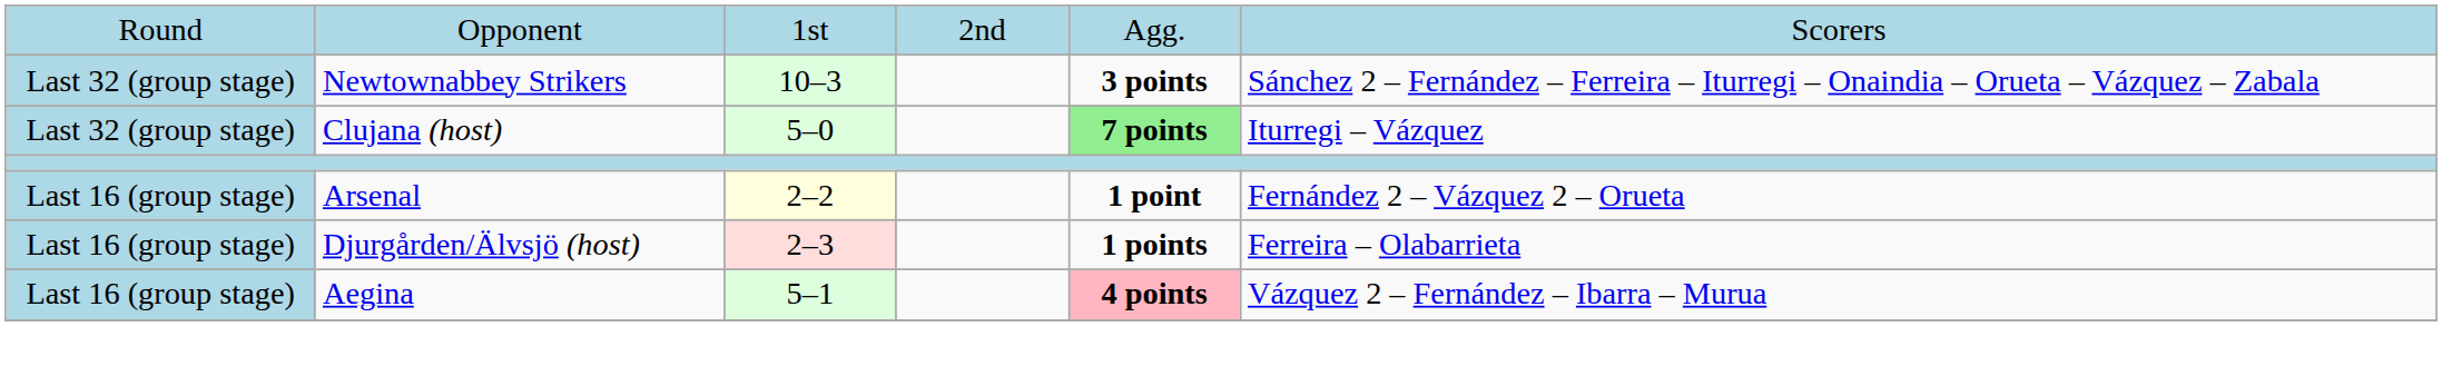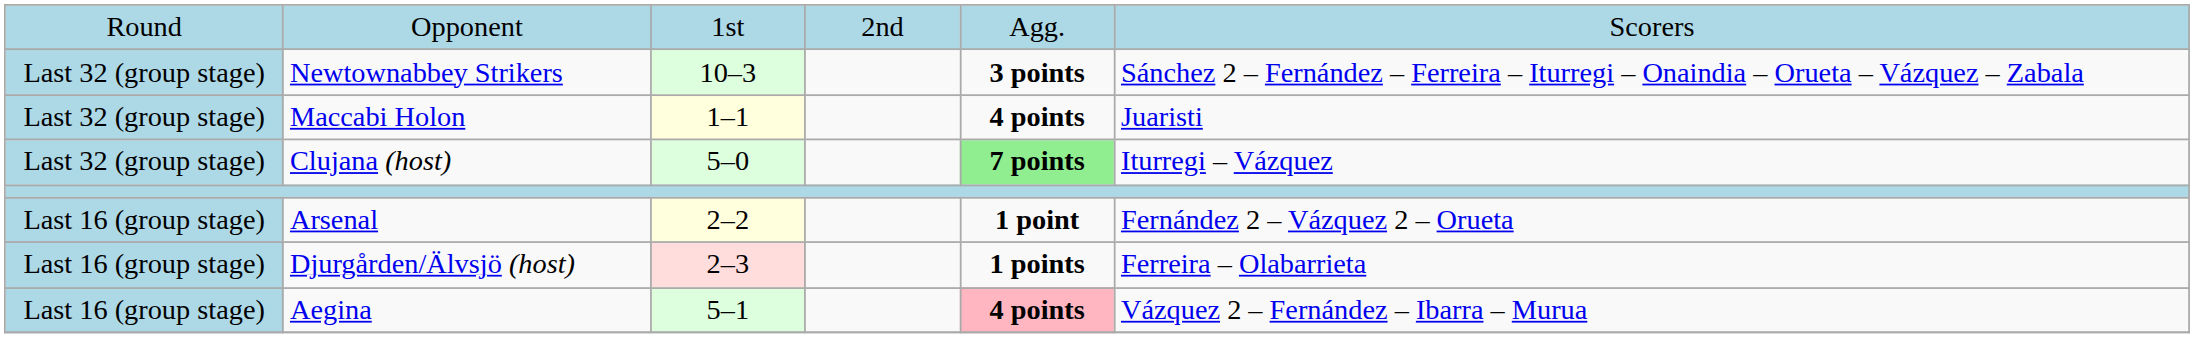 <table class="wikitable" style="text-align:center">
 <tr bgcolor=lightblue>
 <td width=150px>Round</td>
 <td width=200px>Opponent</td>
 <td width=80px>1st</td>
 <td width=80px>2nd</td>
 <td width=80px>Agg.</td>
 <td width=600px>Scorers</td>
 </tr>
 <tr>
 <td bgcolor=lightblue>Last 32 (group stage)</td>
 <td align=left> <a href='#'>Newtownabbey Strikers</a></td>
 <td bgcolor="#ddffdd">10–3</td>
 <td></td>
 <td><strong>3 points</strong></td>
 <td align=left><a href='#'>Sánchez</a> 2 – <a href='#'>Fernández</a> – <a href='#'>Ferreira</a> – <a href='#'>Iturregi</a> – <a href='#'>Onaindia</a> – <a href='#'>Orueta</a> – <a href='#'>Vázquez</a> – <a href='#'>Zabala</a></td>
+</tr>
+<tr>
+<td bgcolor=lightblue>Last 32 (group stage)</td>
+<td align=left> <a href='#'>Maccabi Holon</a></td>
+<td bgcolor="#ffffdd">1–1</td>
+<td></td>
+<td><strong>4 points</strong></td>
+<td align=left><a href='#'>Juaristi</a></td>
 </tr>
 <tr>
 <td bgcolor=lightblue>Last 32 (group stage)</td>
 <td align=left> <a href='#'>Clujana</a> <em>(host)</em></td>
 <td bgcolor="#ddffdd">5–0</td>
 <td></td>
 <td bgcolor=lightgreen><strong>7 points</strong></td>
 <td align=left><a href='#'>Iturregi</a> – <a href='#'>Vázquez</a></td>
 </tr>
 <tr bgcolor=lightblue>
 <td colspan=6></td>
 </tr>
 <tr>
 <td bgcolor=lightblue>Last 16 (group stage)</td>
 <td align=left> <a href='#'>Arsenal</a></td>
 <td bgcolor="#ffffdd">2–2</td>
 <td></td>
 <td><strong>1 point</strong></td>
 <td align=left><a href='#'>Fernández</a> 2 – <a href='#'>Vázquez</a> 2 – <a href='#'>Orueta</a></td>
 </tr>
 <tr>
 <td bgcolor=lightblue>Last 16 (group stage)</td>
 <td align=left> <a href='#'>Djurgården/Älvsjö</a> <em>(host)</em></td>
 <td bgcolor="#ffdddd">2–3</td>
 <td></td>
 <td><strong>1 points</strong></td>
 <td align=left><a href='#'>Ferreira</a> – <a href='#'>Olabarrieta</a></td>
 </tr>
 <tr>
 <td bgcolor=lightblue>Last 16 (group stage)</td>
 <td align=left> <a href='#'>Aegina</a></td>
 <td bgcolor="#ddffdd">5–1</td>
 <td></td>
 <td bgcolor=lightpink><strong>4 points</strong></td>
 <td align=left><a href='#'>Vázquez</a> 2 – <a href='#'>Fernández</a> – <a href='#'>Ibarra</a> – <a href='#'>Murua</a></td>
 </tr>
 <tr>
 </tr>
 </table>
